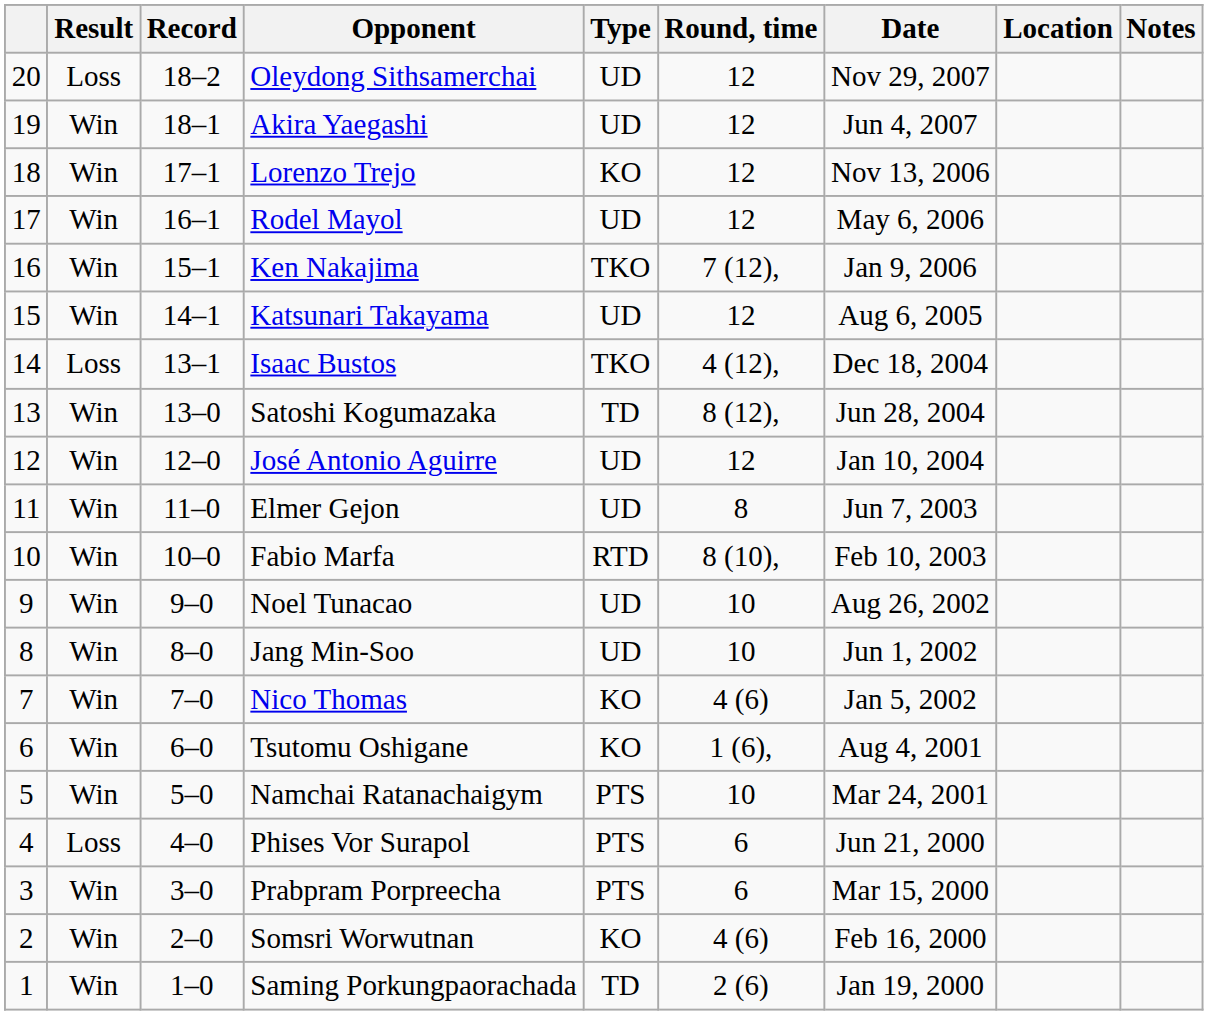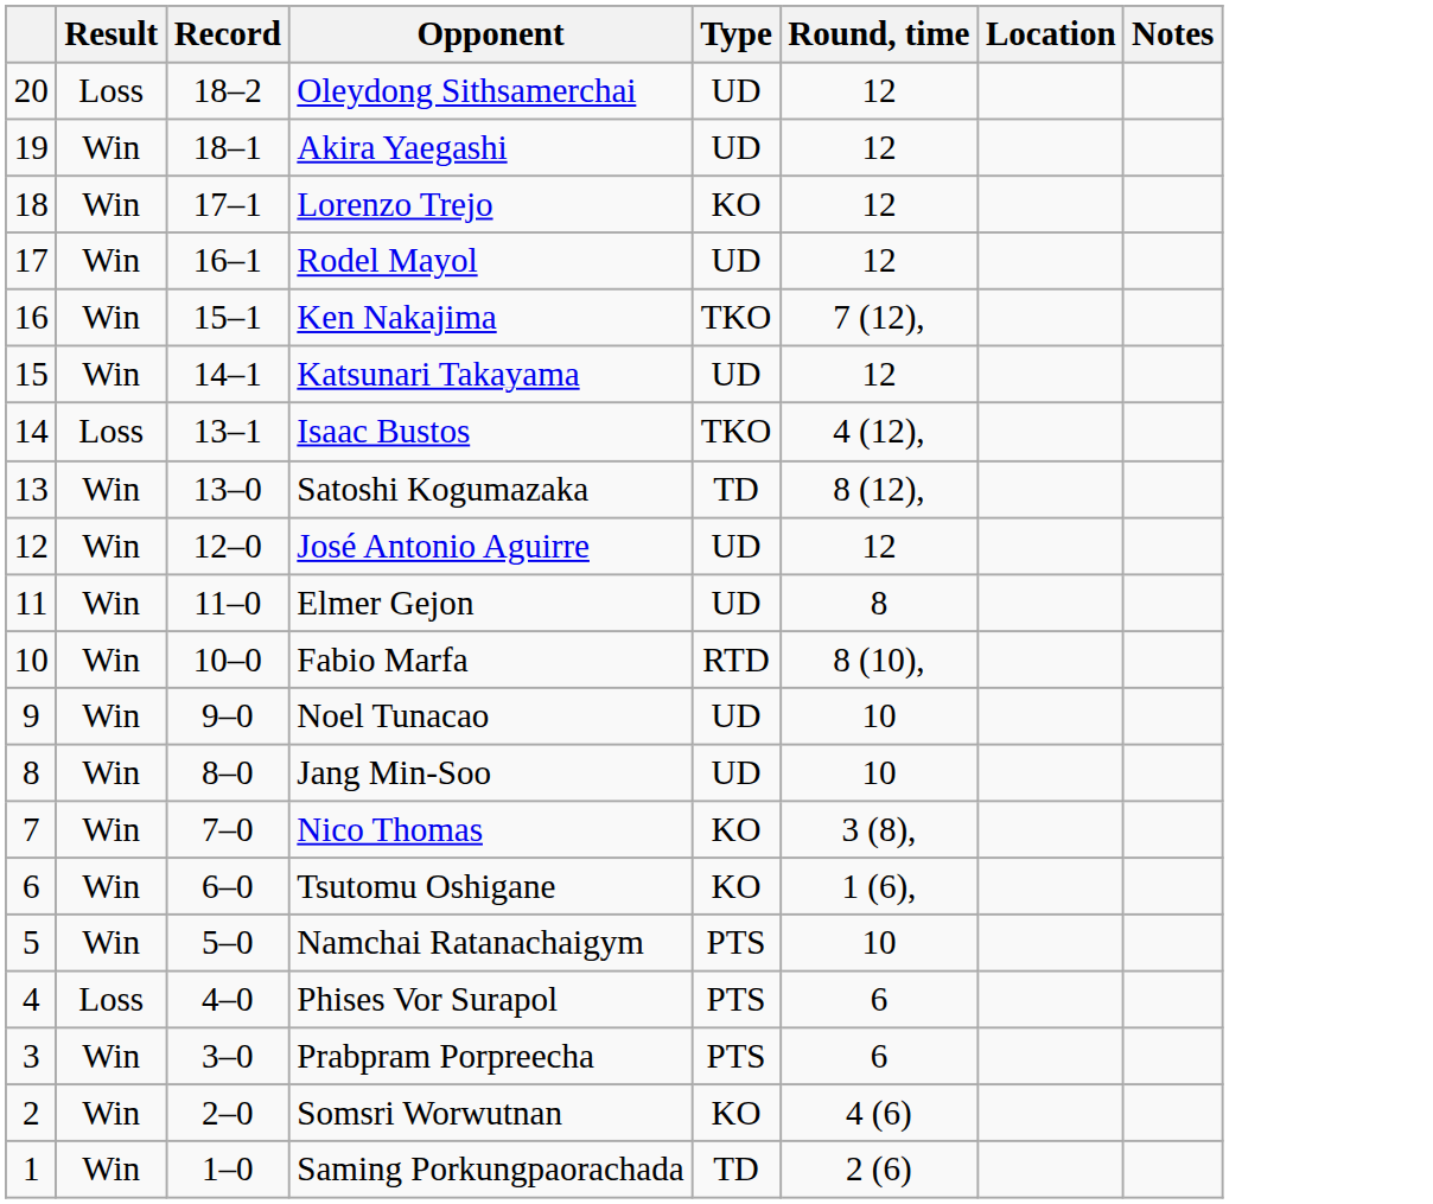 <table class="wikitable" style="text-align:center; font-size:95%">
 <tr>
 <th></th>
 <th>Result</th>
 <th>Record</th>
 <th>Opponent</th>
 <th>Type</th>
 <th>Round, time</th>
-<th>Date</th>
 <th>Location</th>
 <th>Notes</th>
 </tr>
 <tr>
 <td>20</td>
 <td>Loss</td>
 <td>18–2</td>
 <td align=left><a href='#'>Oleydong Sithsamerchai</a></td>
 <td>UD</td>
 <td>12</td>
-<td>Nov 29, 2007</td>
 <td align=left></td>
 <td align=left></td>
 </tr>
 <tr>
 <td>19</td>
 <td>Win</td>
 <td>18–1</td>
 <td align=left><a href='#'>Akira Yaegashi</a></td>
 <td>UD</td>
 <td>12</td>
-<td>Jun 4, 2007</td>
 <td align=left></td>
 <td align=left></td>
 </tr>
 <tr>
 <td>18</td>
 <td>Win</td>
 <td>17–1</td>
 <td align=left><a href='#'>Lorenzo Trejo</a></td>
 <td>KO</td>
 <td>12</td>
-<td>Nov 13, 2006</td>
 <td align=left></td>
 <td align=left></td>
 </tr>
 <tr>
 <td>17</td>
 <td>Win</td>
 <td>16–1</td>
 <td align=left><a href='#'>Rodel Mayol</a></td>
 <td>UD</td>
 <td>12</td>
-<td>May 6, 2006</td>
 <td align=left></td>
 <td align=left></td>
 </tr>
 <tr>
 <td>16</td>
 <td>Win</td>
 <td>15–1</td>
 <td align=left><a href='#'>Ken Nakajima</a></td>
 <td>TKO</td>
 <td>7 (12), </td>
-<td>Jan 9, 2006</td>
 <td align=left></td>
 <td align=left></td>
 </tr>
 <tr>
 <td>15</td>
 <td>Win</td>
 <td>14–1</td>
 <td align=left><a href='#'>Katsunari Takayama</a></td>
 <td>UD</td>
 <td>12</td>
-<td>Aug 6, 2005</td>
 <td align=left></td>
 <td align=left></td>
 </tr>
 <tr>
 <td>14</td>
 <td>Loss</td>
 <td>13–1</td>
 <td align=left><a href='#'>Isaac Bustos</a></td>
 <td>TKO</td>
 <td>4 (12), </td>
-<td>Dec 18, 2004</td>
 <td align=left></td>
 <td align=left></td>
 </tr>
 <tr>
 <td>13</td>
 <td>Win</td>
 <td>13–0</td>
 <td align=left>Satoshi Kogumazaka</td>
 <td>TD</td>
 <td>8 (12), </td>
-<td>Jun 28, 2004</td>
 <td align=left></td>
 <td align=left></td>
 </tr>
 <tr>
 <td>12</td>
 <td>Win</td>
 <td>12–0</td>
 <td align=left><a href='#'>José Antonio Aguirre</a></td>
 <td>UD</td>
 <td>12</td>
-<td>Jan 10, 2004</td>
 <td align=left></td>
 <td align=left></td>
 </tr>
 <tr>
 <td>11</td>
 <td>Win</td>
 <td>11–0</td>
 <td align=left>Elmer Gejon</td>
 <td>UD</td>
 <td>8</td>
-<td>Jun 7, 2003</td>
 <td align=left></td>
 <td></td>
 </tr>
 <tr>
 <td>10</td>
 <td>Win</td>
 <td>10–0</td>
 <td align=left>Fabio Marfa</td>
 <td>RTD</td>
 <td>8 (10), </td>
-<td>Feb 10, 2003</td>
 <td align=left></td>
 <td></td>
 </tr>
 <tr>
 <td>9</td>
 <td>Win</td>
 <td>9–0</td>
 <td align=left>Noel Tunacao</td>
 <td>UD</td>
 <td>10</td>
-<td>Aug 26, 2002</td>
 <td align=left></td>
 <td></td>
 </tr>
 <tr>
 <td>8</td>
 <td>Win</td>
 <td>8–0</td>
 <td align=left>Jang Min-Soo</td>
 <td>UD</td>
 <td>10</td>
-<td>Jun 1, 2002</td>
 <td align=left></td>
 <td></td>
 </tr>
 <tr>
 <td>7</td>
 <td>Win</td>
 <td>7–0</td>
 <td align=left><a href='#'>Nico Thomas</a></td>
 <td>KO</td>
-<td>4 (6)</td>
-<td>Jan 5, 2002</td>
+<td>3 (8), </td>
 <td align=left></td>
 <td></td>
 </tr>
 <tr>
 <td>6</td>
 <td>Win</td>
 <td>6–0</td>
 <td align=left>Tsutomu Oshigane</td>
 <td>KO</td>
 <td>1 (6), </td>
-<td>Aug 4, 2001</td>
 <td align=left></td>
 <td></td>
 </tr>
 <tr>
 <td>5</td>
 <td>Win</td>
 <td>5–0</td>
 <td align=left>Namchai Ratanachaigym</td>
 <td>PTS</td>
 <td>10</td>
-<td>Mar 24, 2001</td>
 <td align=left></td>
 <td></td>
 </tr>
 <tr>
 <td>4</td>
 <td>Loss</td>
 <td>4–0</td>
 <td align=left>Phises Vor Surapol</td>
 <td>PTS</td>
 <td>6</td>
-<td>Jun 21, 2000</td>
 <td align=left></td>
 <td></td>
 </tr>
 <tr>
 <td>3</td>
 <td>Win</td>
 <td>3–0</td>
 <td align=left>Prabpram Porpreecha</td>
 <td>PTS</td>
 <td>6</td>
-<td>Mar 15, 2000</td>
 <td align=left></td>
 <td></td>
 </tr>
 <tr>
 <td>2</td>
 <td>Win</td>
 <td>2–0</td>
 <td align=left>Somsri Worwutnan</td>
 <td>KO</td>
 <td>4 (6)</td>
-<td>Feb 16, 2000</td>
 <td align=left></td>
 <td></td>
 </tr>
 <tr>
 <td>1</td>
 <td>Win</td>
 <td>1–0</td>
 <td align=left>Saming Porkungpaorachada</td>
 <td>TD</td>
 <td>2 (6)</td>
-<td>Jan 19, 2000</td>
 <td align=left></td>
 <td></td>
 </tr>
 </table>
